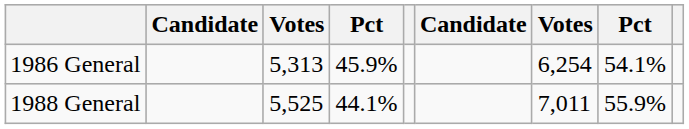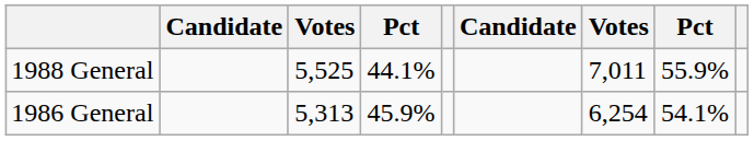 <table class="wikitable" style="margin:0.5em ; font-size:95%">
 <tr>
 <th></th>
 <th>Candidate</th>
 <th>Votes</th>
 <th>Pct</th>
 <th></th>
 <th>Candidate</th>
 <th>Votes</th>
 <th>Pct</th>
 <th></th>
 </tr>
 <tr>
+<td>1988 General</td>
+<td></td>
+<td>5,525</td>
+<td>44.1%</td>
+<td></td>
+<td></td>
+<td>7,011</td>
+<td>55.9%</td>
+<td></td>
+</tr>
+<tr>
 <td>1986 General</td>
 <td></td>
 <td>5,313</td>
 <td>45.9%</td>
 <td></td>
 <td></td>
 <td>6,254</td>
 <td>54.1%</td>
 <td></td>
 </tr>
-<tr>
-<td>1988 General</td>
-<td></td>
-<td>5,525</td>
-<td>44.1%</td>
-<td></td>
-<td></td>
-<td>7,011</td>
-<td>55.9%</td>
-<td></td>
-</tr>
 </table>
